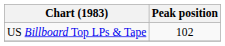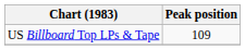 <table class="wikitable">
 <tr>
 <th>Chart (1983)</th>
 <th>Peak position</th>
 </tr>
 <tr>
 <td>US <a href='#'><em>Billboard</em> Top LPs & Tape</a></td>
-<td align="center">102</td>
+<td align="center">109</td>
 </tr>
 <tr>
 </tr>
 </table>
